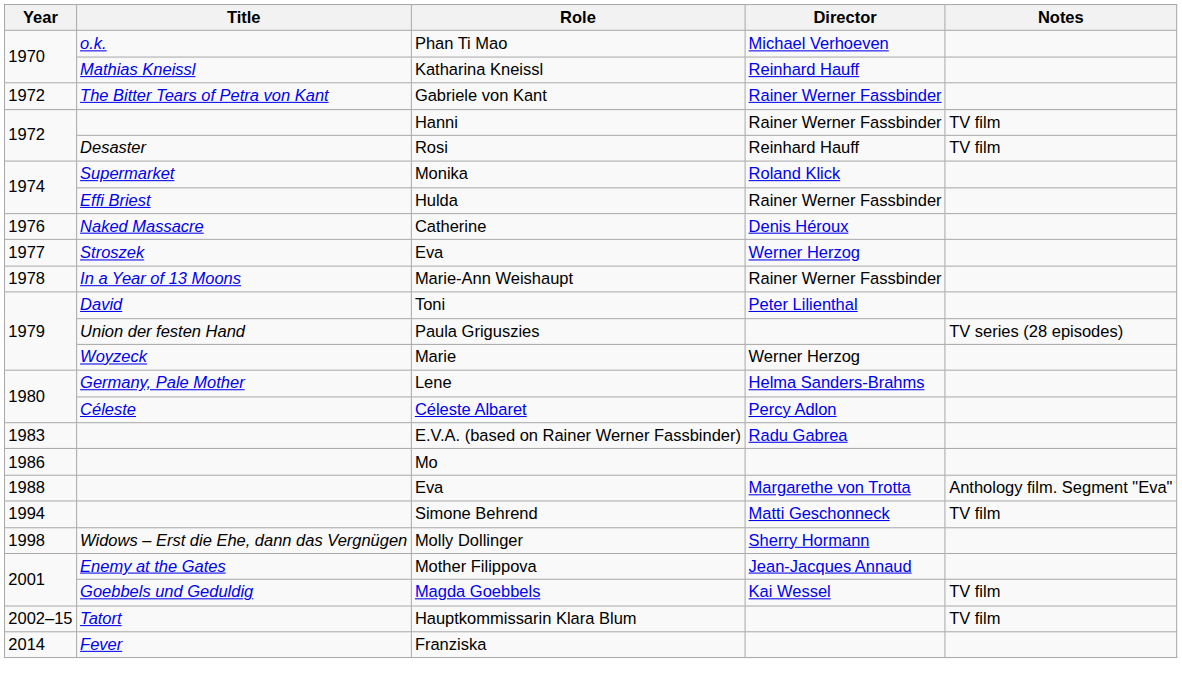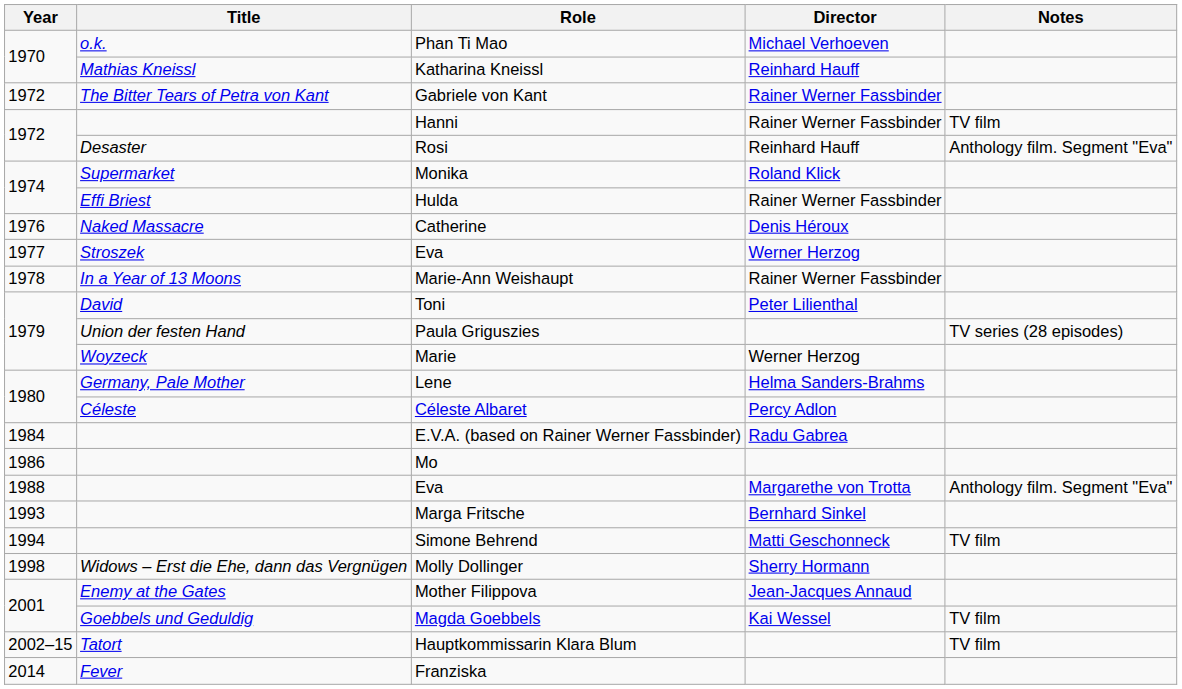 <table class="wikitable">
 <tr>
 <th>Year</th>
 <th>Title</th>
 <th>Role</th>
 <th>Director</th>
 <th>Notes</th>
 </tr>
 <tr>
 <td rowspan="2">1970</td>
 <td><em><a href='#'>o.k.</a></em></td>
 <td>Phan Ti Mao</td>
 <td><a href='#'>Michael Verhoeven</a></td>
 <td></td>
 </tr>
 <tr>
 <td><em><a href='#'>Mathias Kneissl</a></em></td>
 <td>Katharina Kneissl</td>
 <td><a href='#'>Reinhard Hauff</a></td>
 <td></td>
 </tr>
 <tr>
 <td>1972</td>
 <td><em><a href='#'>The Bitter Tears of Petra von Kant</a></em></td>
 <td>Gabriele von Kant</td>
 <td><a href='#'>Rainer Werner Fassbinder</a></td>
 <td></td>
 </tr>
 <tr>
 <td rowspan="2">1972</td>
 <td><em></em></td>
 <td>Hanni</td>
 <td>Rainer Werner Fassbinder</td>
 <td>TV film</td>
 </tr>
 <tr>
 <td><em>Desaster</em></td>
 <td>Rosi</td>
 <td>Reinhard Hauff</td>
-<td>TV film</td>
+<td>Anthology film. Segment "Eva"</td>
 </tr>
 <tr>
 <td rowspan="2">1974</td>
 <td><em><a href='#'>Supermarket</a></em></td>
 <td>Monika</td>
 <td><a href='#'>Roland Klick</a></td>
 <td></td>
 </tr>
 <tr>
 <td><em><a href='#'>Effi Briest</a></em></td>
 <td>Hulda</td>
 <td>Rainer Werner Fassbinder</td>
 <td></td>
 </tr>
 <tr>
 <td>1976</td>
 <td><em><a href='#'>Naked Massacre</a></em></td>
 <td>Catherine</td>
 <td><a href='#'>Denis Héroux</a></td>
 <td></td>
 </tr>
 <tr>
 <td>1977</td>
 <td><em><a href='#'>Stroszek</a></em></td>
 <td>Eva</td>
 <td><a href='#'>Werner Herzog</a></td>
 <td></td>
 </tr>
 <tr>
 <td>1978</td>
 <td><em><a href='#'>In a Year of 13 Moons</a></em></td>
 <td>Marie-Ann Weishaupt</td>
 <td>Rainer Werner Fassbinder</td>
 <td></td>
 </tr>
 <tr>
 <td rowspan="3">1979</td>
 <td><em><a href='#'>David</a></em></td>
 <td>Toni</td>
 <td><a href='#'>Peter Lilienthal</a></td>
 <td></td>
 </tr>
 <tr>
 <td><em>Union der festen Hand</em></td>
 <td>Paula Griguszies</td>
 <td></td>
 <td>TV series (28 episodes)</td>
 </tr>
 <tr>
 <td><em><a href='#'>Woyzeck</a></em></td>
 <td>Marie</td>
 <td>Werner Herzog</td>
 <td></td>
 </tr>
 <tr>
 <td rowspan="2">1980</td>
 <td><em><a href='#'>Germany, Pale Mother</a></em></td>
 <td>Lene</td>
 <td><a href='#'>Helma Sanders-Brahms</a></td>
 <td></td>
 </tr>
 <tr>
 <td><em><a href='#'>Céleste</a></em></td>
 <td><a href='#'>Céleste Albaret</a></td>
 <td><a href='#'>Percy Adlon</a></td>
 <td></td>
 </tr>
 <tr>
-<td>1983</td>
+<td>1984</td>
 <td><em></em></td>
 <td>E.V.A. (based on Rainer Werner Fassbinder)</td>
 <td><a href='#'>Radu Gabrea</a></td>
 <td></td>
 </tr>
 <tr>
 <td>1986</td>
 <td><em></em></td>
 <td>Mo</td>
 <td></td>
 <td></td>
 </tr>
 <tr>
 <td>1988</td>
 <td><em></em></td>
 <td>Eva</td>
 <td><a href='#'>Margarethe von Trotta</a></td>
 <td>Anthology film. Segment "Eva"</td>
+</tr>
+<tr>
+<td>1993</td>
+<td><em></em></td>
+<td>Marga Fritsche</td>
+<td><a href='#'>Bernhard Sinkel</a></td>
+<td></td>
 </tr>
 <tr>
 <td>1994</td>
 <td><em></em></td>
 <td>Simone Behrend</td>
 <td><a href='#'>Matti Geschonneck</a></td>
 <td>TV film</td>
 </tr>
 <tr>
 <td>1998</td>
 <td><em>Widows – Erst die Ehe, dann das Vergnügen</em></td>
 <td>Molly Dollinger</td>
 <td><a href='#'>Sherry Hormann</a></td>
 <td></td>
 </tr>
 <tr>
 <td rowspan="2">2001</td>
 <td><em><a href='#'>Enemy at the Gates</a></em></td>
 <td>Mother Filippova</td>
 <td><a href='#'>Jean-Jacques Annaud</a></td>
 <td></td>
 </tr>
 <tr>
 <td><em><a href='#'>Goebbels und Geduldig</a></em></td>
 <td><a href='#'>Magda Goebbels</a></td>
 <td><a href='#'>Kai Wessel</a></td>
 <td>TV film</td>
 </tr>
 <tr>
 <td>2002–15</td>
 <td><em><a href='#'>Tatort</a></em></td>
 <td>Hauptkommissarin Klara Blum</td>
 <td></td>
 <td>TV film</td>
 </tr>
 <tr>
 <td>2014</td>
 <td><em><a href='#'>Fever</a></em></td>
 <td>Franziska</td>
 <td></td>
 <td></td>
 </tr>
 </table>
